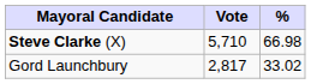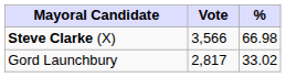 <table class="wikitable">
 <tr>
 <th style="background:#ddf; width:200px;">Mayoral Candidate</th>
 <th style="background:#ddf; width:50px;">Vote</th>
 <th style="background:#ddf; width:30px;">%</th>
 </tr>
 <tr>
 <td><strong>Steve Clarke</strong> (X)</td>
-<td>5,710</td>
+<td>3,566</td>
 <td>66.98</td>
 </tr>
 <tr>
 <td>Gord Launchbury</td>
 <td>2,817</td>
 <td>33.02</td>
 </tr>
 </table>
